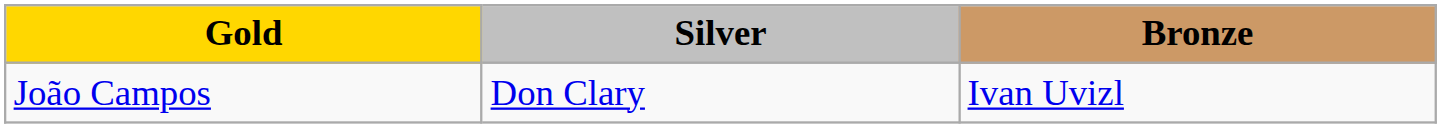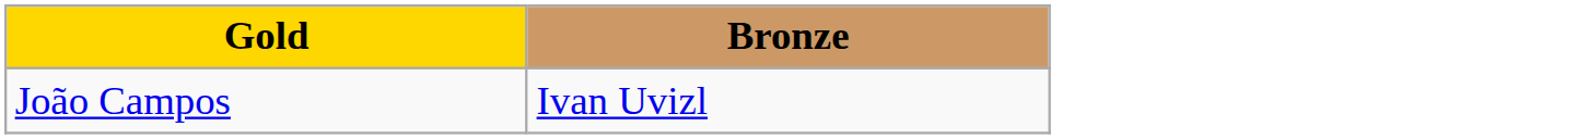 <table class="wikitable" style="text-align:left">
 <tr align="center">
 <td width=200 bgcolor=gold><strong>Gold</strong></td>
-<td width=200 bgcolor=silver><strong>Silver</strong></td>
 <td width=200 bgcolor=CC9966><strong>Bronze</strong></td>
 </tr>
 <tr>
 <td><a href='#'>João Campos</a><br><em></em></td>
-<td><a href='#'>Don Clary</a><br><em></em></td>
 <td><a href='#'>Ivan Uvizl</a><br><em></em></td>
 </tr>
 </table>
